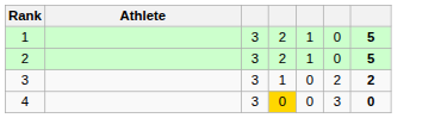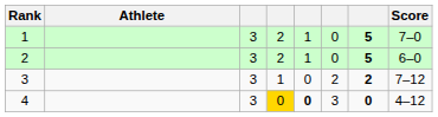 <table class="wikitable" style="text-align: center;">
 <tr>
 <th width=25>Rank</th>
 <th width=225>Athlete</th>
 <th width=25></th>
 <th width=25></th>
 <th width=25></th>
 <th width=25></th>
 <th width=40></th>
+<th width=40>Score</th>
 </tr>
 <tr bgcolor=ccffcc>
 <td>1</td>
 <td align=left></td>
 <td>3</td>
 <td>2</td>
 <td>1</td>
 <td>0</td>
 <td><strong>5</strong></td>
+<td>7–0</td>
 </tr>
 <tr bgcolor=ccffcc>
 <td>2</td>
 <td align=left></td>
 <td>3</td>
 <td>2</td>
 <td>1</td>
 <td>0</td>
 <td><strong>5</strong></td>
+<td>6–0</td>
 </tr>
 <tr>
 <td>3</td>
 <td align=left></td>
 <td>3</td>
 <td>1</td>
 <td>0</td>
 <td>2</td>
 <td><strong>2</strong></td>
+<td>7–12</td>
 </tr>
 <tr>
 <td>4</td>
 <td align=left></td>
 <td>3</td>
 <td style="background: gold;">0</td>
-<td>0</td>
+<td><strong>0</strong></td>
 <td>3</td>
 <td><strong>0</strong></td>
+<td>4–12</td>
 </tr>
 </table>
